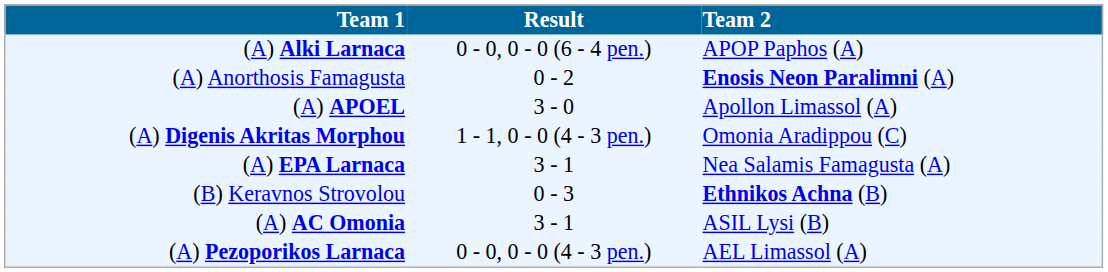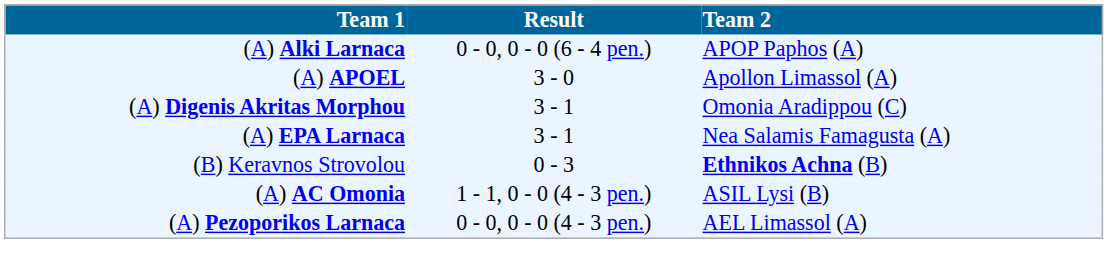 <table cellspacing="0" style="background: #EBF5FF; border: 1px #aaa solid; border-collapse: collapse; font-size: 95%;" width=60%>
 <tr bgcolor=#006699 style="color:white;">
 <th width=30% align="right">Team 1</th>
 <th width=22% align="center">Result</th>
 <th width=30% align="left">Team 2</th>
 </tr>
 <tr>
 <td align=right>(<a href='#'>A</a>) <strong><a href='#'>Alki Larnaca</a></strong></td>
 <td align=center>0 - 0, 0 - 0 (6 - 4 <a href='#'>pen.</a>)</td>
 <td align=left><a href='#'>APOP Paphos</a> (<a href='#'>A</a>)</td>
 </tr>
 <tr>
-<td align=right>(<a href='#'>A</a>) <a href='#'>Anorthosis Famagusta</a></td>
-<td align=center>0 - 2</td>
-<td align=left><strong><a href='#'>Enosis Neon Paralimni</a></strong> (<a href='#'>A</a>)</td>
-</tr>
-<tr>
 <td align=right>(<a href='#'>A</a>) <strong><a href='#'>APOEL</a></strong></td>
 <td align=center>3 - 0</td>
 <td align=left><a href='#'>Apollon Limassol</a> (<a href='#'>A</a>)</td>
 </tr>
 <tr>
 <td align=right>(<a href='#'>A</a>) <strong><a href='#'>Digenis Akritas Morphou</a></strong></td>
-<td align=center>1 - 1, 0 - 0 (4 - 3 <a href='#'>pen.</a>)</td>
+<td align=center>3 - 1</td>
 <td align=left><a href='#'>Omonia Aradippou</a> (<a href='#'>C</a>)</td>
 </tr>
 <tr>
 <td align=right>(<a href='#'>A</a>) <strong><a href='#'>EPA Larnaca</a></strong></td>
 <td align=center>3 - 1</td>
 <td align=left><a href='#'>Nea Salamis Famagusta</a> (<a href='#'>A</a>)</td>
 </tr>
 <tr>
 <td align=right>(<a href='#'>B</a>) <a href='#'>Keravnos Strovolou</a></td>
 <td align=center>0 - 3</td>
 <td align=left><strong><a href='#'>Ethnikos Achna</a></strong> (<a href='#'>B</a>)</td>
 </tr>
 <tr>
 <td align=right>(<a href='#'>A</a>) <strong><a href='#'>AC Omonia</a></strong></td>
-<td align=center>3 - 1</td>
+<td align=center>1 - 1, 0 - 0 (4 - 3 <a href='#'>pen.</a>)</td>
 <td align=left><a href='#'>ASIL Lysi</a> (<a href='#'>B</a>)</td>
 </tr>
 <tr>
 <td align=right>(<a href='#'>A</a>) <strong><a href='#'>Pezoporikos Larnaca</a></strong></td>
 <td align=center>0 - 0, 0 - 0 (4 - 3 <a href='#'>pen.</a>)</td>
 <td align=left><a href='#'>AEL Limassol</a> (<a href='#'>A</a>)</td>
 </tr>
 <tr>
 </tr>
 </table>
